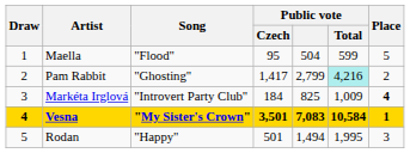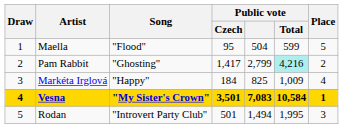 <table class="sortable wikitable" style="margin-left: auto; margin-right: auto;">
 <tr>
 <th rowspan="2">Draw</th>
 <th rowspan="2">Artist</th>
 <th rowspan="2">Song</th>
 <th colspan="3">Public vote</th>
 <th rowspan="2">Place</th>
 </tr>
 <tr>
 <th>Czech</th>
 <th></th>
 <th>Total</th>
 </tr>
 <tr>
 <td align="center">1</td>
 <td>Maella</td>
 <td>"Flood"</td>
 <td align="center">95</td>
 <td align="center">504</td>
 <td align="center">599</td>
 <td align="center">5</td>
 </tr>
 <tr>
 <td align="center">2</td>
 <td>Pam Rabbit</td>
 <td>"Ghosting"</td>
 <td align="center">1,417</td>
 <td align="center">2,799</td>
 <td align="center" style="background: paleturquoise;">4,216</td>
 <td align="center">2</td>
 </tr>
 <tr>
 <td align="center">3</td>
 <td><a href='#'>Markéta Irglová</a></td>
-<td>"Introvert Party Club"</td>
+<td>"Happy"</td>
 <td align="center">184</td>
 <td align="center">825</td>
 <td align="center">1,009</td>
-<td align="center"><strong>4</strong></td>
+<td align="center">4</td>
 </tr>
 <tr style="font-weight:bold; background:gold;">
 <td align="center">4</td>
 <td><a href='#'>Vesna</a></td>
 <td>"<a href='#'>My Sister's Crown</a>"</td>
 <td align="center">3,501</td>
 <td align="center">7,083</td>
 <td align="center">10,584</td>
 <td align="center">1</td>
 </tr>
 <tr>
 <td align="center">5</td>
 <td>Rodan</td>
-<td>"Happy"</td>
+<td>"Introvert Party Club"</td>
 <td align="center">501</td>
 <td align="center">1,494</td>
 <td align="center">1,995</td>
 <td align="center">3</td>
 </tr>
 </table>
